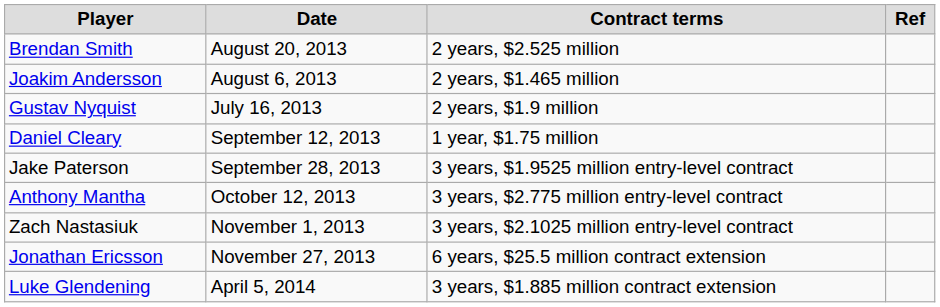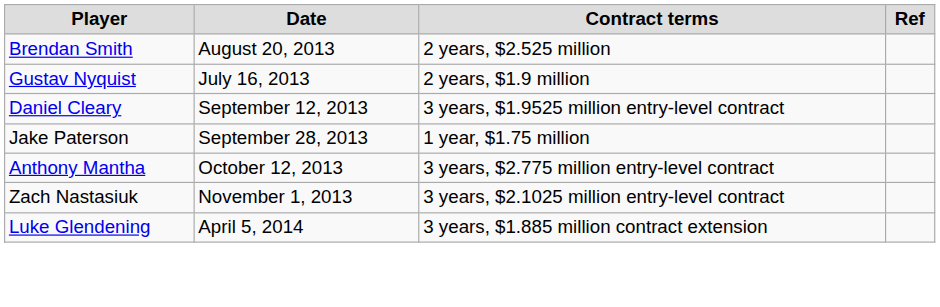 <table class="wikitable" style="width:90%;">
 <tr style="text-align:center; background:#ddd;">
 <td><strong>Player</strong></td>
 <td><strong>Date</strong></td>
 <td><strong>Contract terms</strong></td>
 <td><strong>Ref</strong></td>
 </tr>
 <tr>
 <td><a href='#'>Brendan Smith</a></td>
 <td>August 20, 2013</td>
 <td>2 years, $2.525 million</td>
 <td></td>
 </tr>
 <tr>
-<td><a href='#'>Joakim Andersson</a></td>
-<td>August 6, 2013</td>
-<td>2 years, $1.465 million</td>
-<td></td>
-</tr>
-<tr>
 <td><a href='#'>Gustav Nyquist</a></td>
 <td>July 16, 2013</td>
 <td>2 years, $1.9 million</td>
 <td></td>
 </tr>
 <tr>
 <td><a href='#'>Daniel Cleary</a></td>
 <td>September 12, 2013</td>
-<td>1 year, $1.75 million</td>
+<td>3 years, $1.9525 million entry-level contract</td>
 <td></td>
 </tr>
 <tr>
 <td>Jake Paterson</td>
 <td>September 28, 2013</td>
-<td>3 years, $1.9525 million entry-level contract</td>
+<td>1 year, $1.75 million</td>
 <td></td>
 </tr>
 <tr>
 <td><a href='#'>Anthony Mantha</a></td>
 <td>October 12, 2013</td>
 <td>3 years, $2.775 million entry-level contract</td>
 <td></td>
 </tr>
 <tr>
 <td>Zach Nastasiuk</td>
 <td>November 1, 2013</td>
 <td>3 years, $2.1025 million entry-level contract</td>
 <td></td>
 </tr>
 <tr>
-<td><a href='#'>Jonathan Ericsson</a></td>
-<td>November 27, 2013</td>
-<td>6 years, $25.5 million contract extension</td>
-<td></td>
-</tr>
-<tr>
 <td><a href='#'>Luke Glendening</a></td>
 <td>April 5, 2014</td>
 <td>3 years, $1.885 million contract extension</td>
 <td></td>
 </tr>
 </table>
